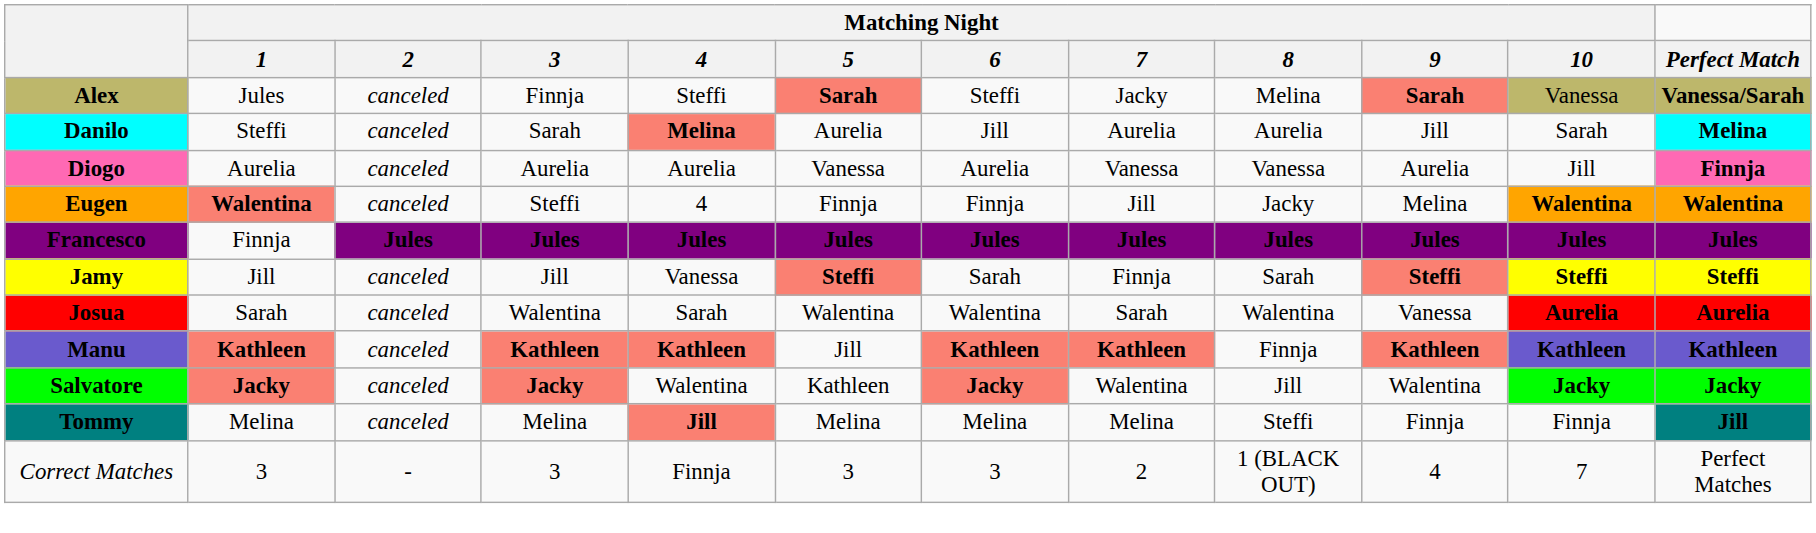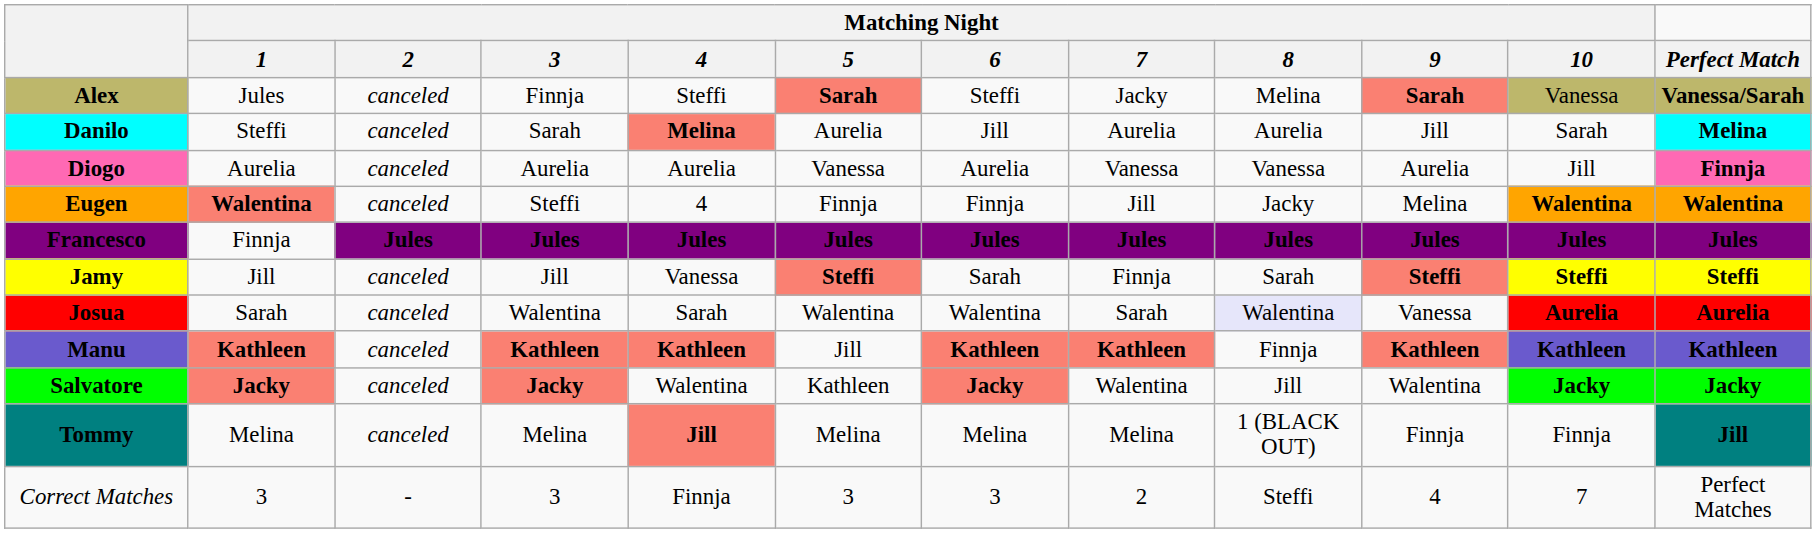 <table class="wikitable nowrap" style="text-align:center; width:100%;">
 <tr>
 <th rowspan="2" style="width:10%;"></th>
 <th colspan="10" style="text-align:center;">Matching Night</th>
 </tr>
 <tr>
 <th style="text-align:center; width:8%;"><em>1</em></th>
 <th style="text-align:center; width:8%;"><em>2</em></th>
 <th style="text-align:center; width:8%;"><em>3</em></th>
 <th style="text-align:center; width:8%;"><em>4</em></th>
 <th style="text-align:center; width:8%;"><em>5</em></th>
 <th style="text-align:center; width:8%;"><em>6</em></th>
 <th style="text-align:center; width:8%;"><em>7</em></th>
 <th style="text-align:center; width:8%;"><em>8</em></th>
 <th style="text-align:center; width:8%;"><em>9</em></th>
 <th style="text-align:center; width:8%;"><em>10</em></th>
 <th style="text-align:center; width:8%;"><em>Perfect Match</em></th>
 </tr>
 <tr>
 <td style="background:darkkhaki"><strong>Alex</strong></td>
 <td>Jules</td>
 <td><em>canceled</em></td>
 <td>Finnja</td>
 <td>Steffi</td>
 <td style="background:salmon"><strong>Sarah</strong></td>
 <td>Steffi</td>
 <td>Jacky</td>
 <td>Melina</td>
 <td style="background:salmon"><strong>Sarah</strong></td>
 <td style="background:darkkhaki">Vanessa</td>
 <td style="background:darkkhaki"><strong>Vanessa/Sarah</strong></td>
 </tr>
 <tr>
 <td style="background:aqua"><strong>Danilo</strong></td>
 <td>Steffi</td>
 <td><em>canceled</em></td>
 <td>Sarah</td>
 <td style="background:salmon"><strong>Melina</strong></td>
 <td>Aurelia</td>
 <td>Jill</td>
 <td>Aurelia</td>
 <td>Aurelia</td>
 <td>Jill</td>
 <td>Sarah</td>
 <td style="background:aqua"><strong>Melina</strong></td>
 </tr>
 <tr>
 <td style="background:hotpink"><strong>Diogo</strong></td>
 <td>Aurelia</td>
 <td><em>canceled</em></td>
 <td>Aurelia</td>
 <td>Aurelia</td>
 <td>Vanessa</td>
 <td>Aurelia</td>
 <td>Vanessa</td>
 <td>Vanessa</td>
 <td>Aurelia</td>
 <td>Jill</td>
 <td style="background:hotpink"><strong>Finnja</strong></td>
 </tr>
 <tr>
 <td style="background:orange"><strong>Eugen</strong></td>
 <td style="background:salmon"><strong>Walentina</strong></td>
 <td><em>canceled</em></td>
 <td>Steffi</td>
 <td>4</td>
 <td>Finnja</td>
 <td>Finnja</td>
 <td>Jill</td>
 <td>Jacky</td>
 <td>Melina</td>
 <td style="background:orange"><strong>Walentina</strong></td>
 <td style="background:orange"><strong>Walentina</strong></td>
 </tr>
 <tr>
 <td style="background:purple"><strong>Francesco</strong></td>
 <td>Finnja</td>
 <td style="background:purple"><strong>Jules</strong></td>
 <td style="background:purple"><strong>Jules</strong></td>
 <td style="background:purple"><strong>Jules</strong></td>
 <td style="background:purple"><strong>Jules</strong></td>
 <td style="background:purple"><strong>Jules</strong></td>
 <td style="background:purple"><strong>Jules</strong></td>
 <td style="background:purple"><strong>Jules</strong></td>
 <td style="background:purple"><strong>Jules</strong></td>
 <td style="background:purple"><strong>Jules</strong></td>
 <td style="background:purple"><strong>Jules</strong></td>
 </tr>
 <tr>
 <td style="background:yellow"><strong>Jamy</strong></td>
 <td>Jill</td>
 <td><em>canceled</em></td>
 <td>Jill</td>
 <td>Vanessa</td>
 <td style="background:salmon"><strong>Steffi</strong></td>
 <td>Sarah</td>
 <td>Finnja</td>
 <td>Sarah</td>
 <td style="background:salmon"><strong>Steffi</strong></td>
 <td style="background:yellow"><strong>Steffi</strong></td>
 <td style="background:yellow"><strong>Steffi</strong></td>
 </tr>
 <tr>
 <td style="background:red"><strong>Josua</strong></td>
 <td>Sarah</td>
 <td><em>canceled</em></td>
 <td>Walentina</td>
 <td>Sarah</td>
 <td>Walentina</td>
 <td>Walentina</td>
 <td>Sarah</td>
-<td>Walentina</td>
+<td style="background: lavender;">Walentina</td>
 <td>Vanessa</td>
 <td style="background:red"><strong>Aurelia</strong></td>
 <td style="background:red"><strong>Aurelia</strong></td>
 </tr>
 <tr>
 <td style="background:slateblue"><strong>Manu</strong></td>
 <td style="background:salmon"><strong>Kathleen</strong></td>
 <td><em>canceled</em></td>
 <td style="background:salmon"><strong>Kathleen</strong></td>
 <td style="background:salmon"><strong>Kathleen</strong></td>
 <td>Jill</td>
 <td style="background:salmon"><strong>Kathleen</strong></td>
 <td style="background:salmon"><strong>Kathleen</strong></td>
 <td>Finnja</td>
 <td style="background:salmon"><strong>Kathleen</strong></td>
 <td style="background:slateblue"><strong>Kathleen</strong></td>
 <td style="background:slateblue"><strong>Kathleen</strong></td>
 </tr>
 <tr>
 <td style="background:lime"><strong>Salvatore</strong></td>
 <td style="background:salmon"><strong>Jacky</strong></td>
 <td><em>canceled</em></td>
 <td style="background:salmon"><strong>Jacky</strong></td>
 <td>Walentina</td>
 <td>Kathleen</td>
 <td style="background:salmon"><strong>Jacky</strong></td>
 <td>Walentina</td>
 <td>Jill</td>
 <td>Walentina</td>
 <td style="background:lime"><strong>Jacky</strong></td>
 <td style="background:lime"><strong>Jacky</strong></td>
 </tr>
 <tr>
 <td style="background:teal"><strong>Tommy</strong></td>
 <td>Melina</td>
 <td><em>canceled</em></td>
 <td>Melina</td>
 <td style="background:salmon"><strong>Jill</strong></td>
 <td>Melina</td>
 <td>Melina</td>
 <td>Melina</td>
-<td>Steffi</td>
+<td>1 (BLACK OUT)</td>
 <td>Finnja</td>
 <td>Finnja</td>
 <td style="background:teal"><strong>Jill</strong></td>
 </tr>
 <tr>
 <td><em>Correct Matches</em></td>
 <td>3</td>
 <td>-</td>
 <td>3</td>
 <td>Finnja</td>
 <td>3</td>
 <td>3</td>
 <td>2</td>
-<td>1 (BLACK OUT)</td>
+<td>Steffi</td>
 <td>4</td>
 <td>7</td>
 <td>Perfect Matches</td>
 </tr>
 </table>
